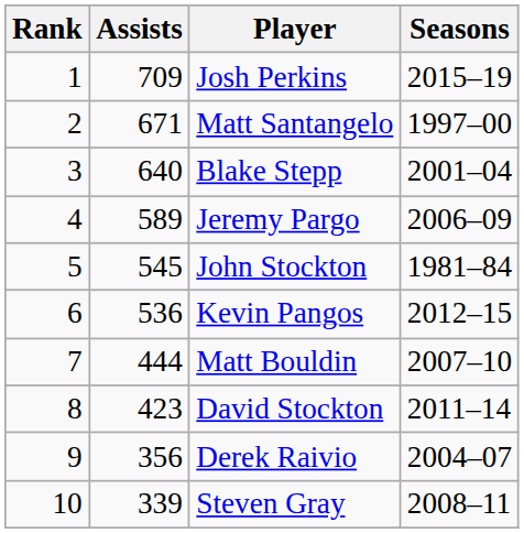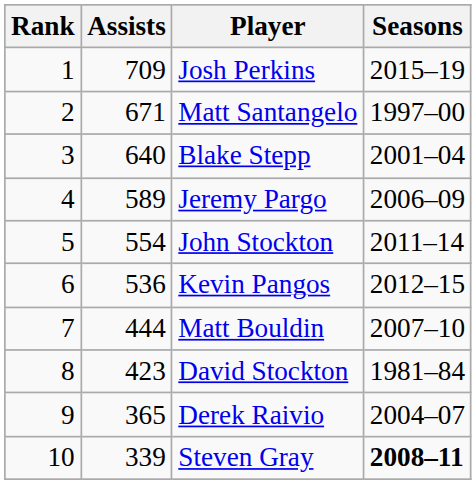 <table class="wikitable outercollapse">
 <tr>
 <th>Rank</th>
 <th>Assists</th>
 <th>Player</th>
 <th>Seasons</th>
 </tr>
 <tr>
 <td style="text-align:right;">1</td>
 <td style="text-align:right;">709</td>
 <td><a href='#'>Josh Perkins</a></td>
 <td>2015–19</td>
 </tr>
 <tr>
 <td style="text-align:right;">2</td>
 <td style="text-align:right;">671</td>
 <td><a href='#'>Matt Santangelo</a></td>
 <td>1997–00</td>
 </tr>
 <tr>
 <td style="text-align:right;">3</td>
 <td style="text-align:right;">640</td>
 <td><a href='#'>Blake Stepp</a></td>
 <td>2001–04</td>
 </tr>
 <tr>
 <td style="text-align:right;">4</td>
 <td style="text-align:right;">589</td>
 <td><a href='#'>Jeremy Pargo</a></td>
 <td>2006–09</td>
 </tr>
 <tr>
 <td style="text-align:right;">5</td>
-<td style="text-align:right;">545</td>
+<td style="text-align:right;">554</td>
 <td><a href='#'>John Stockton</a></td>
-<td>1981–84</td>
+<td>2011–14</td>
 </tr>
 <tr>
 <td style="text-align:right;">6</td>
 <td style="text-align:right;">536</td>
 <td><a href='#'>Kevin Pangos</a></td>
 <td>2012–15</td>
 </tr>
 <tr>
 <td style="text-align:right;">7</td>
 <td style="text-align:right;">444</td>
 <td><a href='#'>Matt Bouldin</a></td>
 <td>2007–10</td>
 </tr>
 <tr>
 <td style="text-align:right;">8</td>
 <td style="text-align:right;">423</td>
 <td><a href='#'>David Stockton</a></td>
-<td>2011–14</td>
+<td>1981–84</td>
 </tr>
 <tr>
 <td style="text-align:right;">9</td>
-<td style="text-align:right;">356</td>
+<td style="text-align:right;">365</td>
 <td><a href='#'>Derek Raivio</a></td>
 <td>2004–07</td>
 </tr>
 <tr>
 <td style="text-align:right;">10</td>
 <td style="text-align:right;">339</td>
 <td><a href='#'>Steven Gray</a></td>
-<td>2008–11</td>
+<td><strong>2008–11</strong></td>
 </tr>
 </table>
